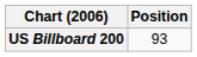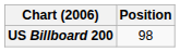 <table class="wikitable plainrowheaders" style="text-align:center">
 <tr>
 <th scope="col">Chart (2006)</th>
 <th scope="col">Position</th>
 </tr>
 <tr>
 <th scope="row">US <em>Billboard</em> 200</th>
-<td>93</td>
+<td>98</td>
 </tr>
 </table>
